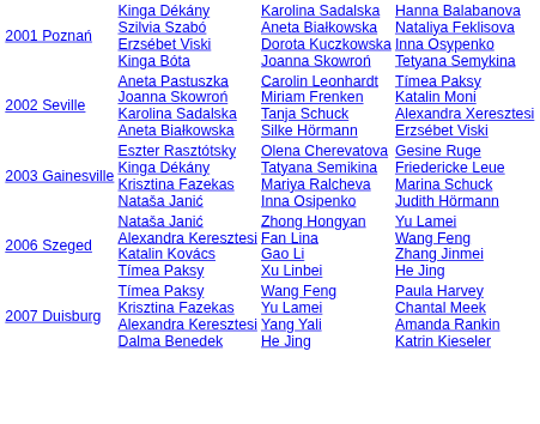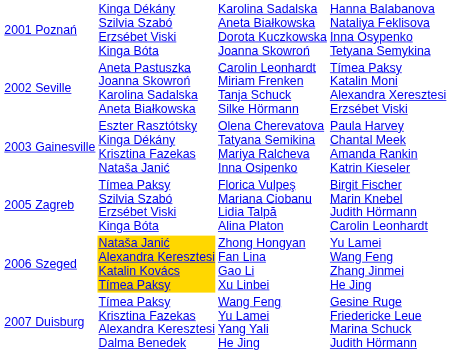 <table>
 <tr>
 <td><a href='#'>2001 Poznań</a></td>
 <td><a href='#'>Kinga Dékány</a><br><a href='#'>Szilvia Szabó</a><br><a href='#'>Erzsébet Viski</a><br><a href='#'>Kinga Bóta</a><br></td>
 <td><a href='#'>Karolina Sadalska</a><br><a href='#'>Aneta Białkowska</a><br><a href='#'>Dorota Kuczkowska</a><br><a href='#'>Joanna Skowroń</a><br></td>
 <td><a href='#'>Hanna Balabanova</a><br><a href='#'>Nataliya Feklisova</a><br><a href='#'>Inna Osypenko</a><br><a href='#'>Tetyana Semykina</a><br></td>
 </tr>
 <tr>
 <td><a href='#'>2002 Seville</a></td>
 <td><a href='#'>Aneta Pastuszka</a><br><a href='#'>Joanna Skowroń</a><br><a href='#'>Karolina Sadalska</a><br><a href='#'>Aneta Białkowska</a><br></td>
 <td><a href='#'>Carolin Leonhardt</a><br><a href='#'>Miriam Frenken</a><br><a href='#'>Tanja Schuck</a><br><a href='#'>Silke Hörmann</a><br></td>
 <td><a href='#'>Tímea Paksy</a><br><a href='#'>Katalin Moni</a><br><a href='#'>Alexandra Xeresztesi</a><br><a href='#'>Erzsébet Viski</a><br></td>
 </tr>
 <tr>
 <td><a href='#'>2003 Gainesville</a></td>
 <td><a href='#'>Eszter Rasztótsky</a><br><a href='#'>Kinga Dékány</a><br><a href='#'>Krisztina Fazekas</a><br><a href='#'>Nataša Janić</a><br></td>
 <td><a href='#'>Olena Cherevatova</a><br><a href='#'>Tatyana Semikina</a><br><a href='#'>Mariya Ralcheva</a><br><a href='#'>Inna Osipenko</a><br></td>
-<td><a href='#'>Gesine Ruge</a><br><a href='#'>Friedericke Leue</a><br><a href='#'>Marina Schuck</a><br><a href='#'>Judith Hörmann</a><br></td>
+<td><a href='#'>Paula Harvey</a><br><a href='#'>Chantal Meek</a><br><a href='#'>Amanda Rankin</a><br><a href='#'>Katrin Kieseler</a><br></td>
+</tr>
+<tr>
+<td><a href='#'>2005 Zagreb</a></td>
+<td><a href='#'>Tímea Paksy</a><br><a href='#'>Szilvia Szabó</a><br><a href='#'>Erzsébet Viski</a><br><a href='#'>Kinga Bóta</a><br></td>
+<td><a href='#'>Florica Vulpeş</a><br><a href='#'>Mariana Ciobanu</a><br><a href='#'>Lidia Talpă</a><br><a href='#'>Alina Platon</a><br></td>
+<td><a href='#'>Birgit Fischer</a><br><a href='#'>Marin Knebel</a><br><a href='#'>Judith Hörmann</a><br><a href='#'>Carolin Leonhardt</a><br></td>
 </tr>
 <tr>
 <td><a href='#'>2006 Szeged</a></td>
-<td><a href='#'>Nataša Janić</a><br><a href='#'>Alexandra Keresztesi</a><br><a href='#'>Katalin Kovács</a><br><a href='#'>Tímea Paksy</a><br></td>
+<td style="background: gold;"><a href='#'>Nataša Janić</a><br><a href='#'>Alexandra Keresztesi</a><br><a href='#'>Katalin Kovács</a><br><a href='#'>Tímea Paksy</a><br></td>
 <td><a href='#'>Zhong Hongyan</a><br><a href='#'>Fan Lina</a><br><a href='#'>Gao Li</a><br><a href='#'>Xu Linbei</a><br></td>
 <td><a href='#'>Yu Lamei</a><br><a href='#'>Wang Feng</a><br><a href='#'>Zhang Jinmei</a><br><a href='#'>He Jing</a><br></td>
 </tr>
 <tr>
 <td><a href='#'>2007 Duisburg</a></td>
 <td><a href='#'>Tímea Paksy</a><br><a href='#'>Krisztina Fazekas</a><br><a href='#'>Alexandra Keresztesi</a><br><a href='#'>Dalma Benedek</a><br></td>
 <td><a href='#'>Wang Feng</a><br><a href='#'>Yu Lamei</a><br><a href='#'>Yang Yali</a><br><a href='#'>He Jing</a><br></td>
-<td><a href='#'>Paula Harvey</a><br><a href='#'>Chantal Meek</a><br><a href='#'>Amanda Rankin</a><br><a href='#'>Katrin Kieseler</a><br></td>
+<td><a href='#'>Gesine Ruge</a><br><a href='#'>Friedericke Leue</a><br><a href='#'>Marina Schuck</a><br><a href='#'>Judith Hörmann</a><br></td>
 </tr>
 </table>
